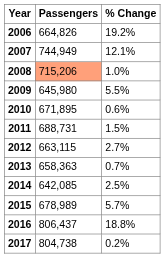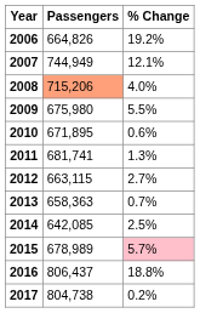 <table class="toccolours sortable" border="1" cellpadding="5" style="border-collapse:collapse">
 <tr>
 <th>Year</th>
 <th>Passengers</th>
 <th>% Change</th>
 </tr>
 <tr>
 <th>2006</th>
 <td>664,826</td>
 <td>19.2%</td>
 </tr>
 <tr>
 <th>2007</th>
 <td>744,949</td>
 <td>12.1%</td>
 </tr>
 <tr>
 <th>2008</th>
 <td style="background: lightsalmon;">715,206</td>
-<td>1.0%</td>
+<td>4.0%</td>
 </tr>
 <tr>
 <th>2009</th>
-<td>645,980</td>
+<td>675,980</td>
 <td>5.5%</td>
 </tr>
 <tr>
 <th>2010</th>
 <td>671,895</td>
 <td>0.6%</td>
 </tr>
 <tr>
 <th>2011</th>
-<td>688,731</td>
-<td>1.5%</td>
+<td>681,741</td>
+<td>1.3%</td>
 </tr>
 <tr>
 <th>2012</th>
 <td>663,115</td>
 <td>2.7%</td>
 </tr>
 <tr>
 <th>2013</th>
 <td>658,363</td>
 <td>0.7%</td>
 </tr>
 <tr>
 <th>2014</th>
 <td>642,085</td>
 <td>2.5%</td>
 </tr>
 <tr>
 <th>2015</th>
 <td>678,989</td>
-<td>5.7%</td>
+<td style="background: pink;">5.7%</td>
 </tr>
 <tr>
 <th>2016</th>
 <td>806,437</td>
 <td>18.8%</td>
 </tr>
 <tr>
 <th>2017</th>
 <td>804,738</td>
 <td>0.2%</td>
 </tr>
 </table>
